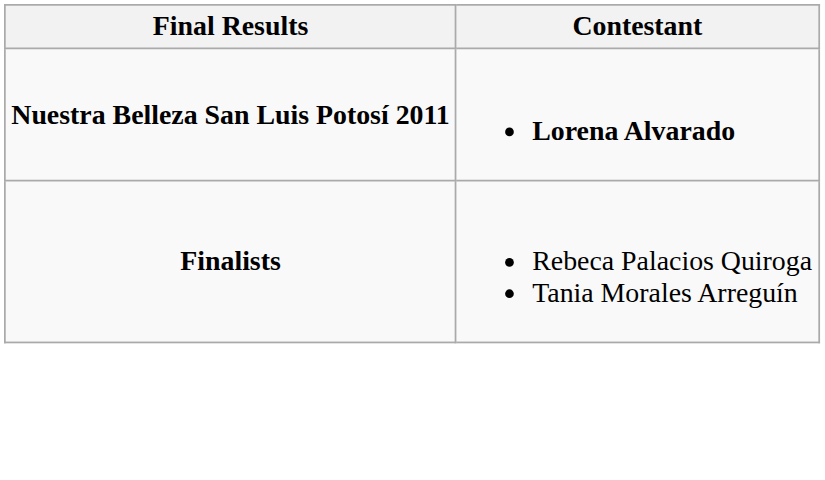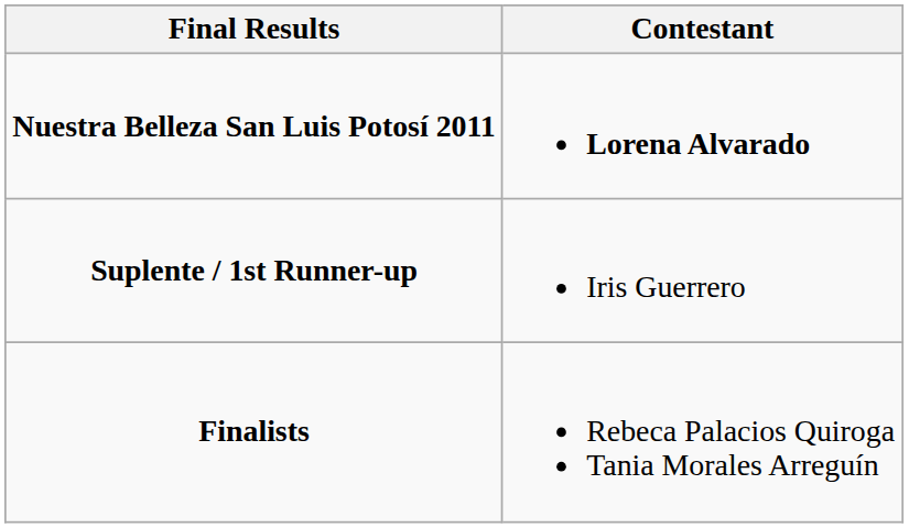 <table class="wikitable">
 <tr>
 <th>Final Results</th>
 <th>Contestant</th>
 </tr>
 <tr>
 <td align="center"><strong>Nuestra Belleza San Luis Potosí 2011</strong></td>
 <td><br><ul><li><strong>Lorena Alvarado</strong></li></ul></td>
 </tr>
 <tr>
+<td align="center"><strong>Suplente / 1st Runner-up</strong></td>
+<td><br><ul><li>Iris Guerrero</li></ul></td>
+</tr>
+<tr>
 <td align="center"><strong>Finalists</strong></td>
 <td><br><ul><li>Rebeca Palacios Quiroga</li><li>Tania Morales Arreguín</li></ul></td>
 </tr>
 </table>
